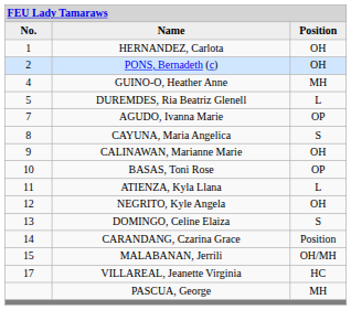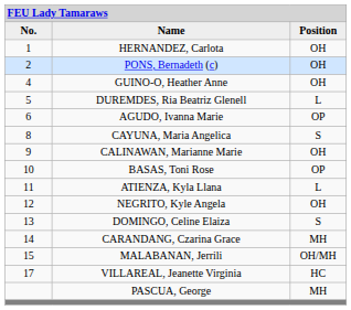 <table class='wikitable mw-collapsible mw-collapsed' style="text-align: center; width: 500px; border: none">
 <tr>
 <th style="background:#D4D4D4; text-align:left;" colspan=3><a href='#'>FEU Lady Tamaraws</a></th>
 </tr>
 <tr style="background:#EEEEEE; font-weight:bold;">
 <td width=10%>No.</td>
 <td width=50%>Name</td>
 <td width=10%>Position</td>
 </tr>
 <tr>
 <td align=center>1</td>
 <td>HERNANDEZ, Carlota</td>
 <td align=center>OH</td>
 </tr>
 <tr style="background: #D0E6FF;">
 <td align=center>2</td>
 <td><a href='#'>PONS, Bernadeth</a> (<a href='#'>c</a>)</td>
 <td align=center>OH</td>
 </tr>
 <tr>
 <td align=center>4</td>
 <td>GUINO-O, Heather Anne</td>
-<td align=center>MH</td>
+<td align=center>OH</td>
 </tr>
 <tr>
 <td align=center>5</td>
 <td>DUREMDES, Ria Beatriz Glenell</td>
 <td align=center>L</td>
 </tr>
 <tr>
-<td align=center>7</td>
+<td align=center>6</td>
 <td>AGUDO, Ivanna Marie</td>
 <td align=center>OP</td>
 </tr>
 <tr>
 <td align=center>8</td>
 <td>CAYUNA, Maria Angelica</td>
 <td align=center>S</td>
 </tr>
 <tr>
 <td align=center>9</td>
 <td>CALINAWAN, Marianne Marie</td>
 <td align=center>OH</td>
 </tr>
 <tr>
 <td align=center>10</td>
 <td>BASAS, Toni Rose</td>
 <td align=center>OP</td>
 </tr>
 <tr>
 <td align=center>11</td>
 <td>ATIENZA, Kyla Llana</td>
 <td align=center>L</td>
 </tr>
 <tr>
 <td align=center>12</td>
 <td>NEGRITO, Kyle Angela</td>
 <td align=center>OH</td>
 </tr>
 <tr>
 <td align=center>13</td>
 <td>DOMINGO, Celine Elaiza</td>
 <td align=center>S</td>
 </tr>
 <tr>
 <td align=center>14</td>
 <td>CARANDANG, Czarina Grace</td>
-<td width=10%>Position</td>
+<td align=center>MH</td>
 </tr>
 <tr>
 <td align=center>15</td>
 <td>MALABANAN, Jerrili</td>
 <td align=center>OH/MH</td>
 </tr>
 <tr>
 <td align=center>17</td>
 <td>VILLAREAL, Jeanette Virginia</td>
 <td align=center>HC</td>
 </tr>
 <tr>
 <td align=center></td>
 <td>PASCUA, George</td>
 <td align=center>MH</td>
 </tr>
 <tr>
 <th style='background: grey;' colspan=3></th>
 </tr>
 </table>
